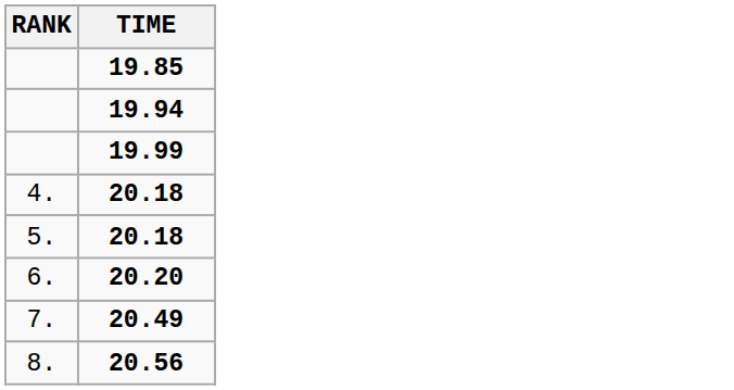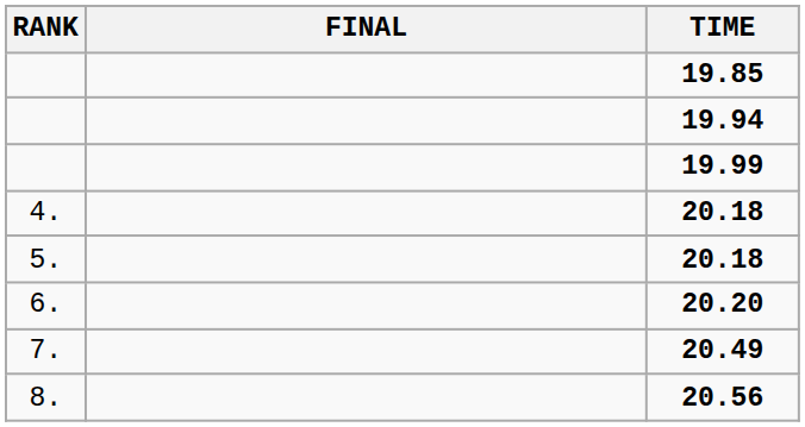 <table class="wikitable" style="border-collapse: collapse; font-size: 90%;">
 <tr>
 <th>RANK</th>
+<th style="width: 20em">FINAL</th>
 <th style="width: 5em">TIME</th>
 </tr>
 <tr>
 <td align="center"></td>
+<td></td>
 <td align="center"><strong>19.85</strong> </td>
 </tr>
 <tr>
 <td align="center"></td>
+<td></td>
 <td align="center"><strong>19.94</strong></td>
 </tr>
 <tr>
 <td align="center"></td>
+<td></td>
 <td align="center"><strong>19.99</strong></td>
 </tr>
 <tr>
 <td align="center">4.</td>
+<td></td>
 <td align="center"><strong>20.18</strong></td>
 </tr>
 <tr>
 <td align="center">5.</td>
+<td></td>
 <td align="center"><strong>20.18</strong></td>
 </tr>
 <tr>
 <td align="center">6.</td>
+<td></td>
 <td align="center"><strong>20.20</strong></td>
 </tr>
 <tr>
 <td align="center">7.</td>
+<td></td>
 <td align="center"><strong>20.49</strong></td>
 </tr>
 <tr>
 <td align="center">8.</td>
+<td></td>
 <td align="center"><strong>20.56</strong></td>
 </tr>
 </table>
